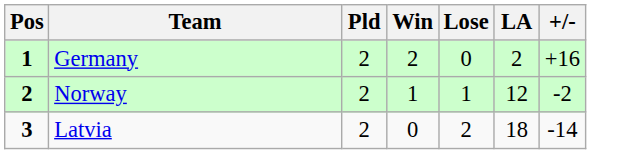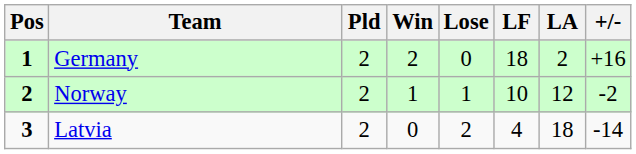 <table class="wikitable" style="font-size: 100%">
 <tr>
 <th width=20>Pos</th>
 <th width=200>Team</th>
 <th width=25>Pld</th>
 <th width=25>Win</th>
 <th width=25>Lose</th>
+<th width=25>LF</th>
 <th width=25>LA</th>
 <th width=25>+/-</th>
 </tr>
 <tr align=center style="background: #ccffcc;">
 <td><strong>1</strong></td>
 <td align="left"> <a href='#'>Germany</a></td>
 <td>2</td>
 <td>2</td>
 <td>0</td>
+<td>18</td>
 <td>2</td>
 <td>+16</td>
 </tr>
 <tr align=center style="background: #ccffcc;">
 <td><strong>2</strong></td>
 <td align="left"> <a href='#'>Norway</a></td>
 <td>2</td>
 <td>1</td>
 <td>1</td>
+<td>10</td>
 <td>12</td>
 <td>-2</td>
 </tr>
 <tr align=center>
 <td><strong>3</strong></td>
 <td align="left"> <a href='#'>Latvia</a></td>
 <td>2</td>
 <td>0</td>
 <td>2</td>
+<td>4</td>
 <td>18</td>
 <td>-14</td>
 </tr>
 </table>
